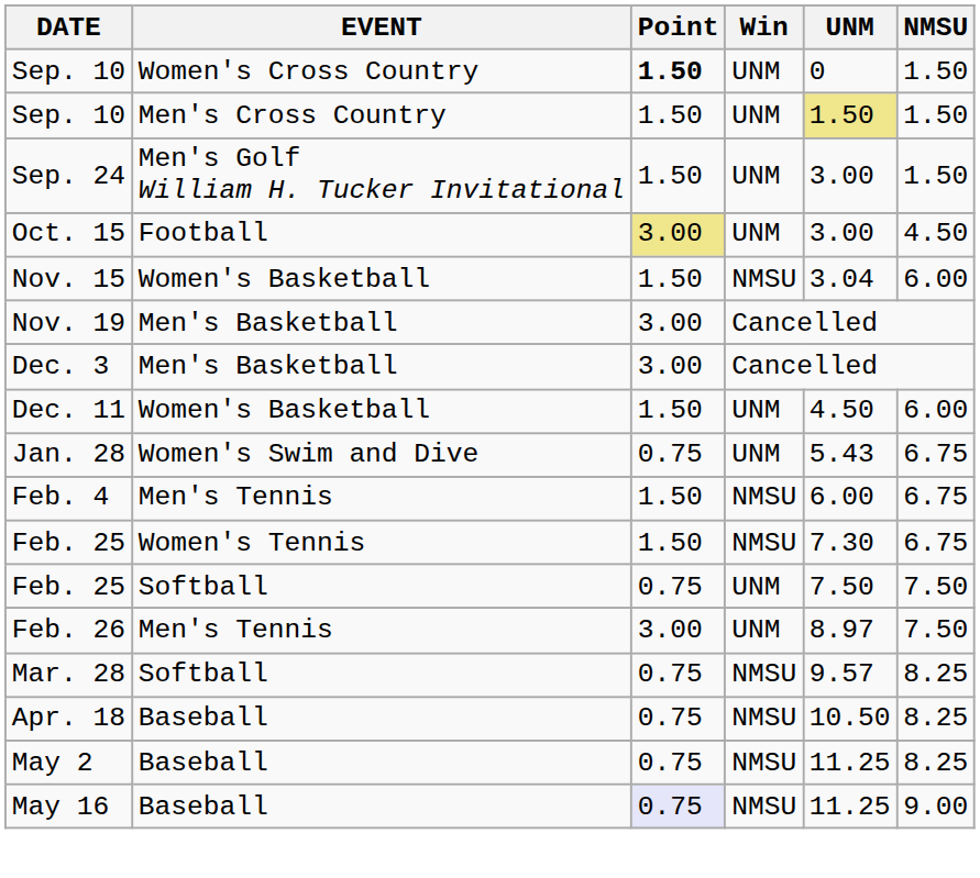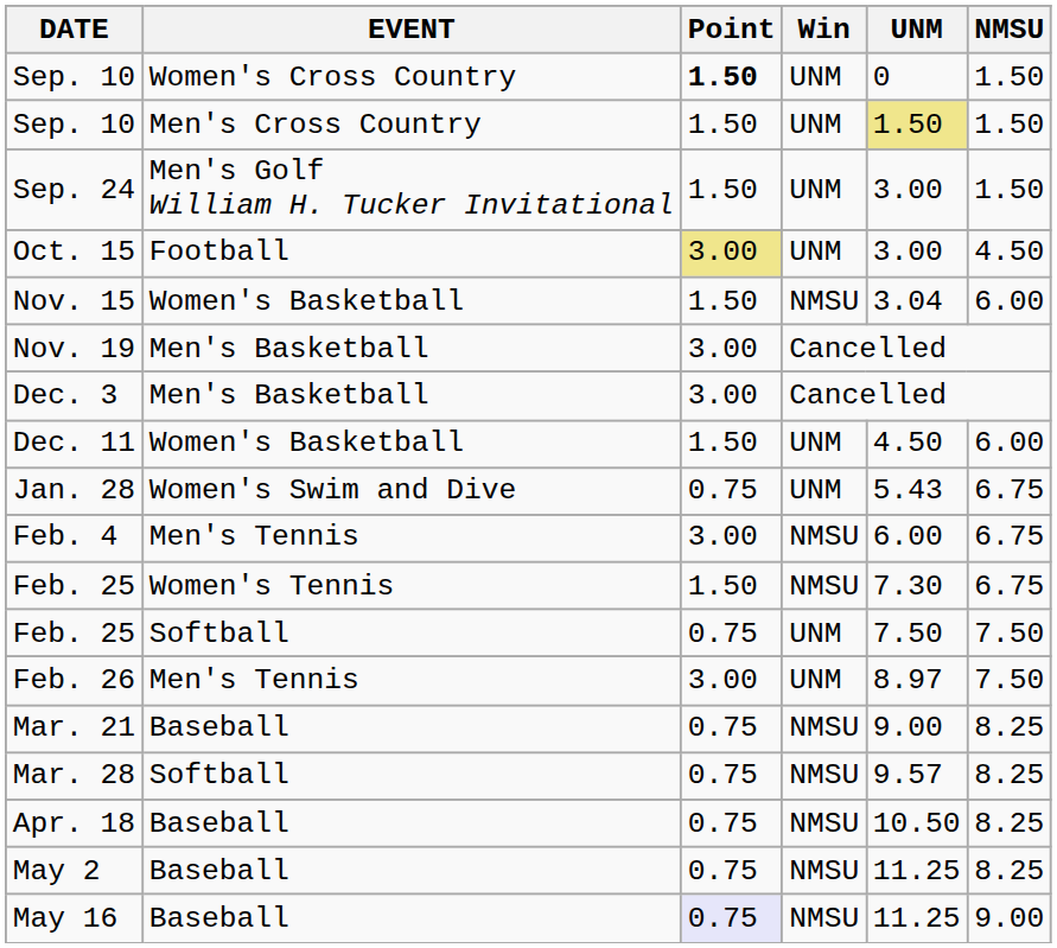 <table class="wikitable">
 <tr>
 <th>DATE</th>
 <th>EVENT</th>
 <th>Point</th>
 <th>Win</th>
 <th>UNM</th>
 <th>NMSU</th>
 </tr>
 <tr>
 <td>Sep. 10</td>
 <td>Women's Cross Country</td>
 <td><strong>1.50</strong></td>
 <td>UNM</td>
 <td>0</td>
 <td>1.50</td>
 </tr>
 <tr>
 <td>Sep. 10</td>
 <td>Men's Cross Country</td>
 <td>1.50</td>
 <td>UNM</td>
 <td style="background: khaki;">1.50</td>
 <td>1.50</td>
 </tr>
 <tr>
 <td>Sep. 24</td>
 <td>Men's Golf<br><em>William H. Tucker Invitational</em></td>
 <td>1.50</td>
 <td>UNM</td>
 <td>3.00</td>
 <td>1.50</td>
 </tr>
 <tr>
 <td>Oct. 15</td>
 <td>Football</td>
 <td style="background: khaki;">3.00</td>
 <td>UNM</td>
 <td>3.00</td>
 <td>4.50</td>
 </tr>
 <tr>
 <td>Nov. 15</td>
 <td>Women's Basketball</td>
 <td>1.50</td>
 <td>NMSU</td>
 <td>3.04</td>
 <td>6.00</td>
 </tr>
 <tr>
 <td>Nov. 19</td>
 <td>Men's Basketball</td>
 <td>3.00</td>
 <td colspan="3">Cancelled</td>
 </tr>
 <tr>
 <td>Dec. 3</td>
 <td>Men's Basketball</td>
 <td>3.00</td>
 <td colspan="3">Cancelled</td>
 </tr>
 <tr>
 <td>Dec. 11</td>
 <td>Women's Basketball</td>
 <td>1.50</td>
 <td>UNM</td>
 <td>4.50</td>
 <td>6.00</td>
 </tr>
 <tr>
 <td>Jan. 28</td>
 <td>Women's Swim and Dive</td>
 <td>0.75</td>
 <td>UNM</td>
 <td>5.43</td>
 <td>6.75</td>
 </tr>
 <tr>
 <td>Feb. 4</td>
 <td>Men's Tennis</td>
-<td>1.50</td>
+<td>3.00</td>
 <td>NMSU</td>
 <td>6.00</td>
 <td>6.75</td>
 </tr>
 <tr>
 <td>Feb. 25</td>
 <td>Women's Tennis</td>
 <td>1.50</td>
 <td>NMSU</td>
 <td>7.30</td>
 <td>6.75</td>
 </tr>
 <tr>
 <td>Feb. 25</td>
 <td>Softball</td>
 <td>0.75</td>
 <td>UNM</td>
 <td>7.50</td>
 <td>7.50</td>
 </tr>
 <tr>
 <td>Feb. 26</td>
 <td>Men's Tennis</td>
 <td>3.00</td>
 <td>UNM</td>
 <td>8.97</td>
 <td>7.50</td>
+</tr>
+<tr>
+<td>Mar. 21</td>
+<td>Baseball</td>
+<td>0.75</td>
+<td>NMSU</td>
+<td>9.00</td>
+<td>8.25</td>
 </tr>
 <tr>
 <td>Mar. 28</td>
 <td>Softball</td>
 <td>0.75</td>
 <td>NMSU</td>
 <td>9.57</td>
 <td>8.25</td>
 </tr>
 <tr>
 <td>Apr. 18</td>
 <td>Baseball</td>
 <td>0.75</td>
 <td>NMSU</td>
 <td>10.50</td>
 <td>8.25</td>
 </tr>
 <tr>
 <td>May 2</td>
 <td>Baseball</td>
 <td>0.75</td>
 <td>NMSU</td>
 <td>11.25</td>
 <td>8.25</td>
 </tr>
 <tr>
 <td>May 16</td>
 <td>Baseball</td>
 <td style="background: lavender;">0.75</td>
 <td>NMSU</td>
 <td>11.25</td>
 <td>9.00</td>
 </tr>
 </table>
